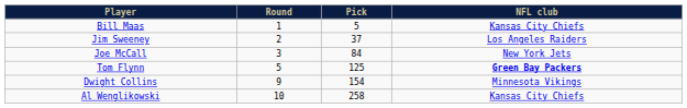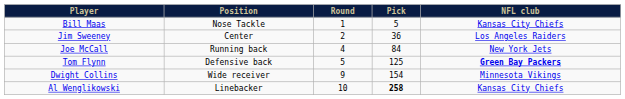 <table class="wikitable" width="80%">
 <tr align="center"  style="background:#091C44;color:#CEC499;">
 <td><strong>Player</strong></td>
+<td><strong>Position</strong></td>
 <td><strong>Round</strong></td>
 <td><strong>Pick</strong></td>
 <td><strong>NFL club</strong></td>
 </tr>
 <tr align="center" bgcolor="">
 <td><a href='#'>Bill Maas</a></td>
+<td>Nose Tackle</td>
 <td>1</td>
 <td>5</td>
 <td><a href='#'>Kansas City Chiefs</a></td>
 </tr>
 <tr align="center" bgcolor="">
 <td><a href='#'>Jim Sweeney</a></td>
+<td>Center</td>
 <td>2</td>
-<td>37</td>
+<td>36</td>
 <td><a href='#'>Los Angeles Raiders</a></td>
 </tr>
 <tr align="center" bgcolor="">
 <td><a href='#'>Joe McCall</a></td>
-<td>3</td>
+<td>Running back</td>
+<td>4</td>
 <td>84</td>
 <td><a href='#'>New York Jets</a></td>
 </tr>
 <tr align="center" bgcolor="">
 <td><a href='#'>Tom Flynn</a></td>
+<td>Defensive back</td>
 <td>5</td>
 <td>125</td>
 <td><strong><a href='#'>Green Bay Packers</a></strong></td>
 </tr>
 <tr align="center" bgcolor="">
 <td><a href='#'>Dwight Collins</a></td>
+<td>Wide receiver</td>
 <td>9</td>
 <td>154</td>
 <td><a href='#'>Minnesota Vikings</a></td>
 </tr>
 <tr align="center" bgcolor="">
 <td><a href='#'>Al Wenglikowski</a></td>
+<td>Linebacker</td>
 <td>10</td>
-<td>258</td>
+<td><strong>258</strong></td>
 <td><a href='#'>Kansas City Chiefs</a></td>
 </tr>
 </table>
